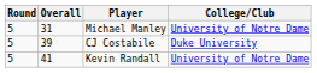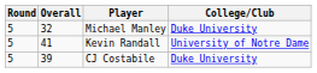 <table class="wikitable">
 <tr>
 <th>Round</th>
 <th>Overall</th>
 <th>Player</th>
 <th>College/Club</th>
 </tr>
 <tr>
 <td>5</td>
-<td>31</td>
+<td>32</td>
 <td>Michael Manley</td>
+<td><a href='#'>Duke University</a></td>
+</tr>
+<tr>
+<td>5</td>
+<td>41</td>
+<td>Kevin Randall</td>
 <td><a href='#'>University of Notre Dame</a></td>
 </tr>
 <tr>
 <td>5</td>
 <td>39</td>
 <td>CJ Costabile</td>
 <td><a href='#'>Duke University</a></td>
 </tr>
-<tr>
-<td>5</td>
-<td>41</td>
-<td>Kevin Randall</td>
-<td><a href='#'>University of Notre Dame</a></td>
-</tr>
 </table>
